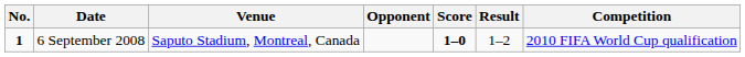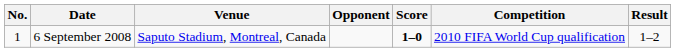 <table class="wikitable sortable">
 <tr>
 <th scope="col">No.</th>
 <th scope="col">Date</th>
 <th scope="col">Venue</th>
 <th scope="col">Opponent</th>
 <th scope="col">Score</th>
+<th scope="col">Competition</th>
 <th scope="col">Result</th>
-<th scope="col">Competition</th>
 </tr>
 <tr>
-<td style="text-align:center"><strong>1</strong></td>
+<td style="text-align:center">1</td>
 <td>6 September 2008</td>
 <td><a href='#'>Saputo Stadium</a>, <a href='#'>Montreal</a>, Canada</td>
 <td></td>
 <td style="text-align:center"><strong>1–0</strong></td>
+<td><a href='#'>2010 FIFA World Cup qualification</a></td>
 <td style="text-align:center">1–2</td>
-<td><a href='#'>2010 FIFA World Cup qualification</a></td>
 </tr>
 </table>
